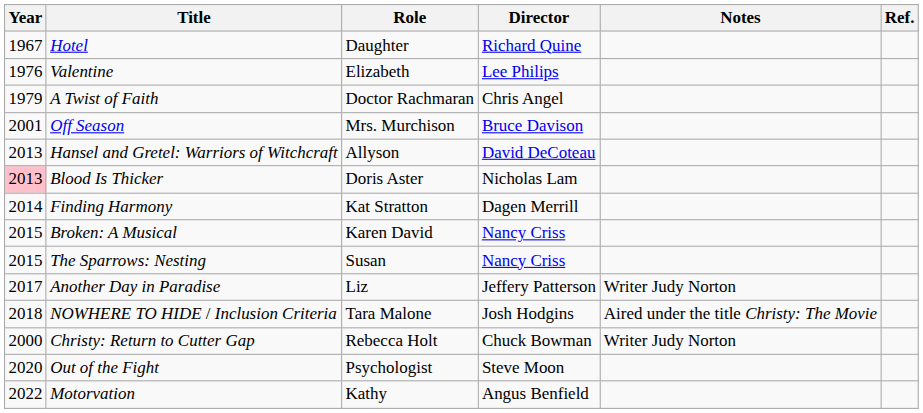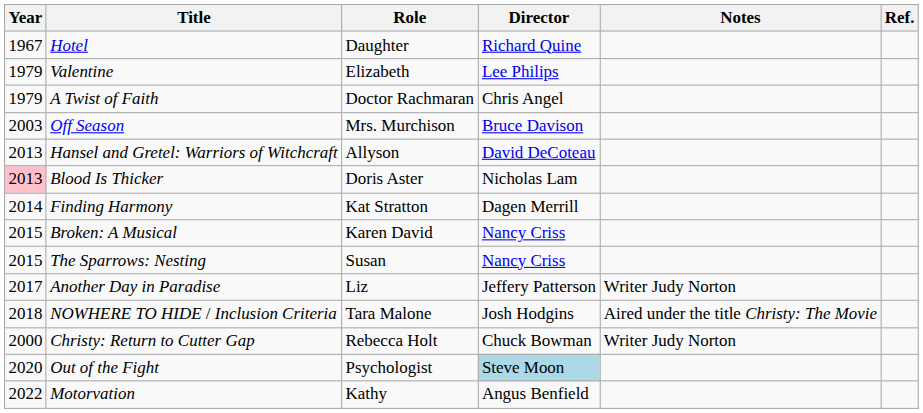 <table class="wikitable sortable">
 <tr>
 <th>Year</th>
 <th>Title</th>
 <th>Role</th>
 <th>Director</th>
 <th class="unsortable">Notes</th>
 <th class="unsortable">Ref.</th>
 </tr>
 <tr>
 <td>1967</td>
 <td><em><a href='#'>Hotel</a></em></td>
 <td>Daughter</td>
 <td><a href='#'>Richard Quine</a></td>
 <td></td>
 <td></td>
 </tr>
 <tr>
-<td>1976</td>
+<td>1979</td>
 <td><em>Valentine</em></td>
 <td>Elizabeth</td>
 <td><a href='#'>Lee Philips</a></td>
 <td></td>
 <td></td>
 </tr>
 <tr>
 <td>1979</td>
 <td><em>A Twist of Faith</em></td>
 <td>Doctor Rachmaran</td>
 <td>Chris Angel</td>
 <td></td>
 <td></td>
 </tr>
 <tr>
-<td>2001</td>
+<td>2003</td>
 <td><em><a href='#'>Off Season</a></em></td>
 <td>Mrs. Murchison</td>
 <td><a href='#'>Bruce Davison</a></td>
 <td></td>
 <td></td>
 </tr>
 <tr>
 <td>2013</td>
 <td><em>Hansel and Gretel: Warriors of Witchcraft</em></td>
 <td>Allyson</td>
 <td><a href='#'>David DeCoteau</a></td>
 <td></td>
 <td></td>
 </tr>
 <tr>
 <td style="background: pink;">2013</td>
 <td><em>Blood Is Thicker</em></td>
 <td>Doris Aster</td>
 <td>Nicholas Lam</td>
 <td></td>
 <td></td>
 </tr>
 <tr>
 <td>2014</td>
 <td><em>Finding Harmony</em></td>
 <td>Kat Stratton</td>
 <td>Dagen Merrill</td>
 <td></td>
 <td></td>
 </tr>
 <tr>
 <td>2015</td>
 <td><em>Broken: A Musical</em></td>
 <td>Karen David</td>
 <td><a href='#'>Nancy Criss</a></td>
 <td></td>
 <td></td>
 </tr>
 <tr>
 <td>2015</td>
 <td><em>The Sparrows: Nesting</em></td>
 <td>Susan</td>
 <td><a href='#'>Nancy Criss</a></td>
 <td></td>
 <td></td>
 </tr>
 <tr>
 <td>2017</td>
 <td><em>Another Day in Paradise</em></td>
 <td>Liz</td>
 <td>Jeffery Patterson</td>
 <td>Writer Judy Norton</td>
 <td></td>
 </tr>
 <tr>
 <td>2018</td>
 <td><em> NOWHERE TO HIDE</em>  / <em> Inclusion Criteria</em></td>
 <td>Tara Malone</td>
 <td>Josh Hodgins</td>
 <td>Aired under the title <em>Christy: The Movie</em></td>
 <td></td>
 </tr>
 <tr>
 <td>2000</td>
 <td><em>Christy: Return to Cutter Gap</em></td>
 <td>Rebecca Holt</td>
 <td>Chuck Bowman</td>
 <td>Writer Judy Norton</td>
 <td></td>
 </tr>
 <tr>
 <td>2020</td>
 <td><em>Out of the Fight</em></td>
 <td>Psychologist</td>
-<td>Steve Moon</td>
+<td style="background: lightblue;">Steve Moon</td>
 <td></td>
 <td></td>
 </tr>
 <tr>
 <td>2022</td>
 <td><em>Motorvation</em></td>
 <td>Kathy</td>
 <td>Angus Benfield</td>
 <td></td>
 <td></td>
 </tr>
 </table>
